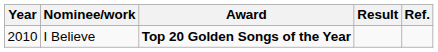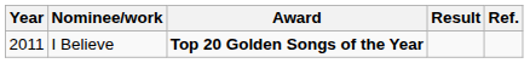 <table class="wikitable">
 <tr>
 <th>Year</th>
 <th>Nominee/work</th>
 <th>Award</th>
 <th><strong>Result</strong></th>
 <th>Ref.</th>
 </tr>
 <tr>
-<td>2010</td>
+<td>2011</td>
 <td>I Believe</td>
 <td><strong>Top 20 Golden Songs of the Year</strong></td>
 <td></td>
 <td></td>
 </tr>
 </table>
